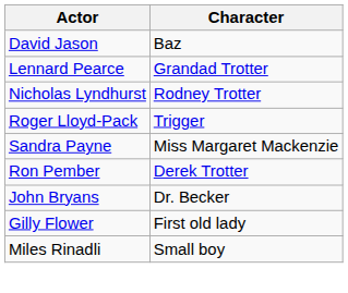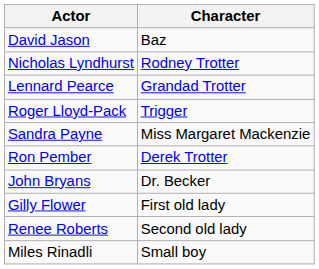 <table class="wikitable">
 <tr>
 <th>Actor</th>
 <th>Character</th>
 </tr>
 <tr>
 <td><a href='#'>David Jason</a></td>
 <td>Baz</td>
 </tr>
 <tr>
+<td><a href='#'>Nicholas Lyndhurst</a></td>
+<td><a href='#'>Rodney Trotter</a></td>
+</tr>
+<tr>
 <td><a href='#'>Lennard Pearce</a></td>
 <td><a href='#'>Grandad Trotter</a></td>
-</tr>
-<tr>
-<td><a href='#'>Nicholas Lyndhurst</a></td>
-<td><a href='#'>Rodney Trotter</a></td>
 </tr>
 <tr>
 <td><a href='#'>Roger Lloyd-Pack</a></td>
 <td><a href='#'>Trigger</a></td>
 </tr>
 <tr>
 <td><a href='#'>Sandra Payne</a></td>
 <td>Miss Margaret Mackenzie</td>
 </tr>
 <tr>
 <td><a href='#'>Ron Pember</a></td>
 <td><a href='#'>Derek Trotter</a></td>
 </tr>
 <tr>
 <td><a href='#'>John Bryans</a></td>
 <td>Dr. Becker</td>
 </tr>
 <tr>
 <td><a href='#'>Gilly Flower</a></td>
 <td>First old lady</td>
 </tr>
 <tr>
+<td><a href='#'>Renee Roberts</a></td>
+<td>Second old lady</td>
+</tr>
+<tr>
 <td>Miles Rinadli</td>
 <td>Small boy</td>
 </tr>
 </table>
